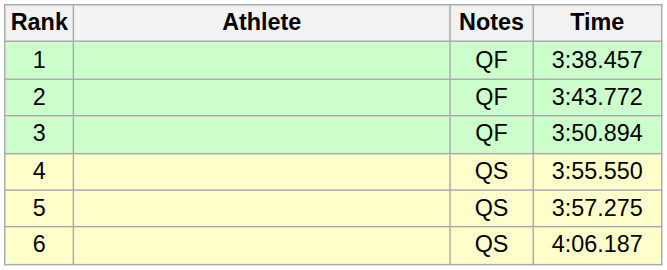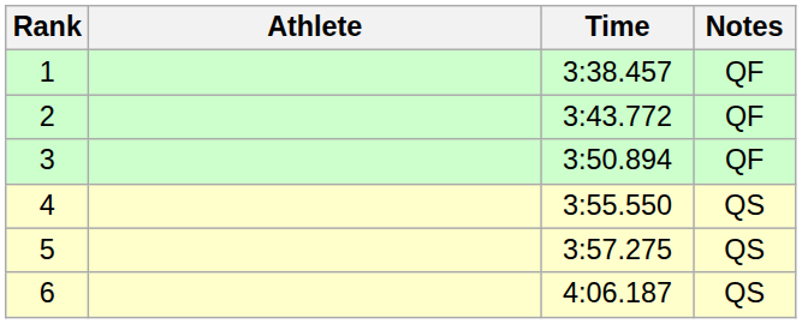 <table class=wikitable style="text-align:center">
 <tr>
 <th width=40>Rank</th>
 <th width=250>Athlete</th>
+<th width=80>Time</th>
 <th width=50>Notes</th>
-<th width=80>Time</th>
 </tr>
 <tr bgcolor="ccffcc">
 <td>1</td>
 <td align=left></td>
+<td>3:38.457</td>
 <td>QF</td>
-<td>3:38.457</td>
 </tr>
 <tr bgcolor="ccffcc">
 <td>2</td>
 <td align=left></td>
+<td>3:43.772</td>
 <td>QF</td>
-<td>3:43.772</td>
 </tr>
 <tr bgcolor="ccffcc">
 <td>3</td>
 <td align=left></td>
+<td>3:50.894</td>
 <td>QF</td>
-<td>3:50.894</td>
 </tr>
 <tr bgcolor="#ffffcc">
 <td>4</td>
 <td align=left></td>
+<td>3:55.550</td>
 <td>QS</td>
-<td>3:55.550</td>
 </tr>
 <tr bgcolor="#ffffcc">
 <td>5</td>
 <td align=left></td>
+<td>3:57.275</td>
 <td>QS</td>
-<td>3:57.275</td>
 </tr>
 <tr bgcolor="#ffffcc">
 <td>6</td>
 <td align=left></td>
+<td>4:06.187</td>
 <td>QS</td>
-<td>4:06.187</td>
 </tr>
 </table>
